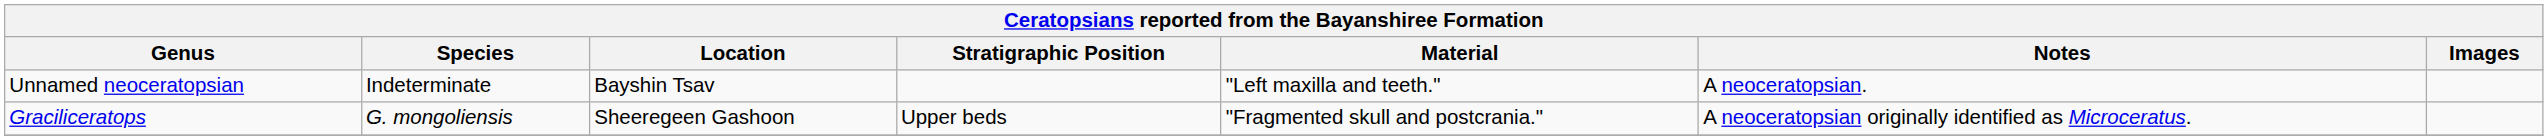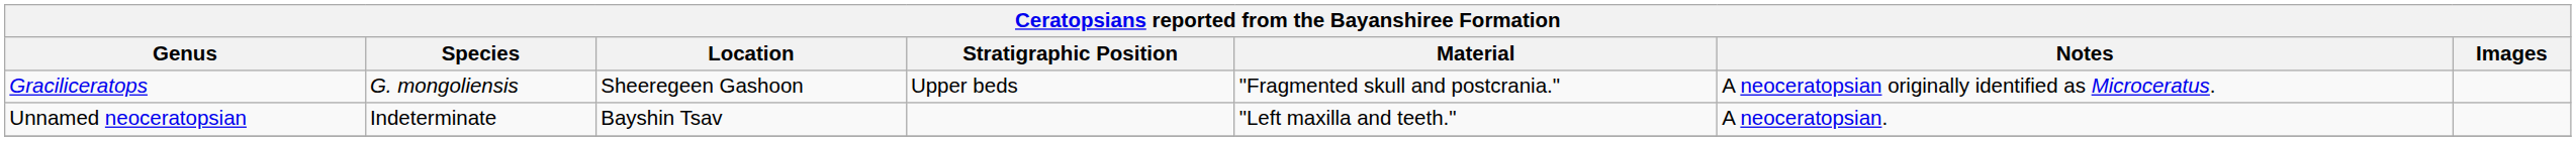 <table class="wikitable" align="center" width="100%">
 <tr>
 <th colspan="7" align="center"><strong><a href='#'>Ceratopsians</a> reported from the Bayanshiree Formation</strong></th>
 </tr>
 <tr>
 <th>Genus</th>
 <th>Species</th>
 <th>Location</th>
 <th>Stratigraphic Position</th>
 <th>Material</th>
 <th>Notes</th>
 <th>Images</th>
 </tr>
 <tr>
+<td><em><a href='#'>Graciliceratops</a></em></td>
+<td><em>G. mongoliensis</em></td>
+<td>Sheeregeen Gashoon</td>
+<td>Upper beds</td>
+<td>"Fragmented skull and postcrania."</td>
+<td>A <a href='#'>neoceratopsian</a> originally identified as <em><a href='#'>Microceratus</a></em>.</td>
+<td></td>
+</tr>
+<tr>
 <td>Unnamed <a href='#'>neoceratopsian</a></td>
 <td>Indeterminate</td>
 <td>Bayshin Tsav</td>
 <td></td>
 <td>"Left maxilla and teeth."</td>
 <td>A <a href='#'>neoceratopsian</a>.</td>
 <td></td>
 </tr>
 <tr>
-<td><em><a href='#'>Graciliceratops</a></em></td>
-<td><em>G. mongoliensis</em></td>
-<td>Sheeregeen Gashoon</td>
-<td>Upper beds</td>
-<td>"Fragmented skull and postcrania."</td>
-<td>A <a href='#'>neoceratopsian</a> originally identified as <em><a href='#'>Microceratus</a></em>.</td>
-<td></td>
-</tr>
-<tr>
 </tr>
 </table>
